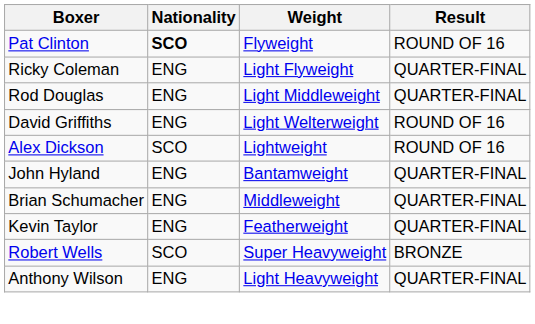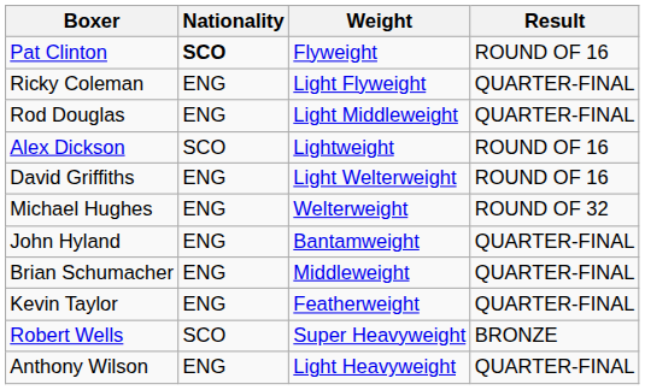 <table class="wikitable">
 <tr>
 <th>Boxer</th>
 <th>Nationality</th>
 <th>Weight</th>
 <th>Result</th>
 </tr>
 <tr>
 <td><a href='#'>Pat Clinton</a></td>
 <td><strong> SCO</strong></td>
 <td><a href='#'>Flyweight</a></td>
 <td>ROUND OF 16</td>
 </tr>
 <tr>
 <td>Ricky Coleman</td>
 <td> ENG</td>
 <td><a href='#'>Light Flyweight</a></td>
 <td>QUARTER-FINAL</td>
 </tr>
 <tr>
 <td>Rod Douglas</td>
 <td> ENG</td>
 <td><a href='#'>Light Middleweight</a></td>
 <td>QUARTER-FINAL</td>
 </tr>
 <tr>
+<td><a href='#'>Alex Dickson</a></td>
+<td> SCO</td>
+<td><a href='#'>Lightweight</a></td>
+<td>ROUND OF 16</td>
+</tr>
+<tr>
 <td>David Griffiths</td>
 <td> ENG</td>
 <td><a href='#'>Light Welterweight</a></td>
 <td>ROUND OF 16</td>
 </tr>
 <tr>
-<td><a href='#'>Alex Dickson</a></td>
-<td> SCO</td>
-<td><a href='#'>Lightweight</a></td>
-<td>ROUND OF 16</td>
+<td>Michael Hughes</td>
+<td> ENG</td>
+<td><a href='#'>Welterweight</a></td>
+<td>ROUND OF 32</td>
 </tr>
 <tr>
 <td>John Hyland</td>
 <td> ENG</td>
 <td><a href='#'>Bantamweight</a></td>
 <td>QUARTER-FINAL</td>
 </tr>
 <tr>
 <td>Brian Schumacher</td>
 <td> ENG</td>
 <td><a href='#'>Middleweight</a></td>
 <td>QUARTER-FINAL</td>
 </tr>
 <tr>
 <td>Kevin Taylor</td>
 <td> ENG</td>
 <td><a href='#'>Featherweight</a></td>
 <td>QUARTER-FINAL</td>
 </tr>
 <tr>
 <td><a href='#'>Robert Wells</a></td>
 <td> SCO</td>
 <td><a href='#'>Super Heavyweight</a></td>
 <td>BRONZE</td>
 </tr>
 <tr>
 <td>Anthony Wilson</td>
 <td> ENG</td>
 <td><a href='#'>Light Heavyweight</a></td>
 <td>QUARTER-FINAL</td>
 </tr>
 </table>
